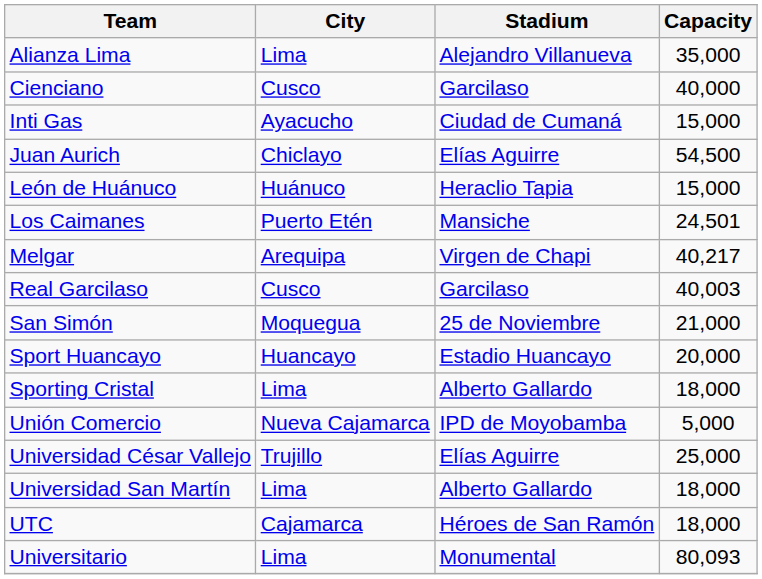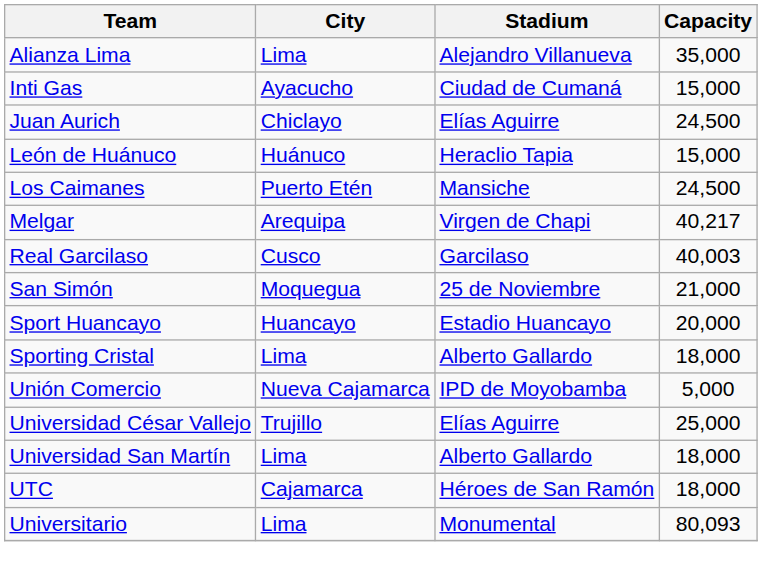 <table class="wikitable sortable">
 <tr>
 <th>Team</th>
 <th>City</th>
 <th>Stadium</th>
 <th>Capacity</th>
 </tr>
 <tr>
 <td><a href='#'>Alianza Lima</a></td>
 <td><a href='#'>Lima</a></td>
 <td><a href='#'>Alejandro Villanueva</a></td>
 <td align="center">35,000</td>
 </tr>
 <tr>
-<td><a href='#'>Cienciano</a></td>
-<td><a href='#'>Cusco</a></td>
-<td><a href='#'>Garcilaso</a></td>
-<td align="center">40,000</td>
-</tr>
-<tr>
 <td><a href='#'>Inti Gas</a></td>
 <td><a href='#'>Ayacucho</a></td>
 <td><a href='#'>Ciudad de Cumaná</a></td>
 <td align="center">15,000</td>
 </tr>
 <tr>
 <td><a href='#'>Juan Aurich</a></td>
 <td><a href='#'>Chiclayo</a></td>
 <td><a href='#'>Elías Aguirre</a></td>
-<td align="center">54,500</td>
+<td align="center">24,500</td>
 </tr>
 <tr>
 <td><a href='#'>León de Huánuco</a></td>
 <td><a href='#'>Huánuco</a></td>
 <td><a href='#'>Heraclio Tapia</a></td>
 <td align="center">15,000</td>
 </tr>
 <tr>
 <td><a href='#'>Los Caimanes</a></td>
 <td><a href='#'>Puerto Etén</a></td>
 <td><a href='#'>Mansiche</a></td>
-<td align="center">24,501</td>
+<td align="center">24,500</td>
 </tr>
 <tr>
 <td><a href='#'>Melgar</a></td>
 <td><a href='#'>Arequipa</a></td>
 <td><a href='#'>Virgen de Chapi</a></td>
 <td align="center">40,217</td>
 </tr>
 <tr>
 <td><a href='#'>Real Garcilaso</a></td>
 <td><a href='#'>Cusco</a></td>
 <td><a href='#'>Garcilaso</a></td>
 <td align="center">40,003</td>
 </tr>
 <tr>
 <td><a href='#'>San Simón</a></td>
 <td><a href='#'>Moquegua</a></td>
 <td><a href='#'>25 de Noviembre</a></td>
 <td align="center">21,000</td>
 </tr>
 <tr>
 <td><a href='#'>Sport Huancayo</a></td>
 <td><a href='#'>Huancayo</a></td>
 <td><a href='#'>Estadio Huancayo</a></td>
 <td align="center">20,000</td>
 </tr>
 <tr>
 <td><a href='#'>Sporting Cristal</a></td>
 <td><a href='#'>Lima</a></td>
 <td><a href='#'>Alberto Gallardo</a></td>
 <td align="center">18,000</td>
 </tr>
 <tr>
 <td><a href='#'>Unión Comercio</a></td>
 <td><a href='#'>Nueva Cajamarca</a></td>
 <td><a href='#'>IPD de Moyobamba</a></td>
 <td align="center">5,000</td>
 </tr>
 <tr>
 <td><a href='#'>Universidad César Vallejo</a></td>
 <td><a href='#'>Trujillo</a></td>
 <td><a href='#'>Elías Aguirre</a></td>
 <td align="center">25,000</td>
 </tr>
 <tr>
 <td><a href='#'>Universidad San Martín</a></td>
 <td><a href='#'>Lima</a></td>
 <td><a href='#'>Alberto Gallardo</a></td>
 <td align="center">18,000</td>
 </tr>
 <tr>
 <td><a href='#'>UTC</a></td>
 <td><a href='#'>Cajamarca</a></td>
 <td><a href='#'>Héroes de San Ramón</a></td>
 <td align="center">18,000</td>
 </tr>
 <tr>
 <td><a href='#'>Universitario</a></td>
 <td><a href='#'>Lima</a></td>
 <td><a href='#'>Monumental</a></td>
 <td align="center">80,093</td>
 </tr>
 <tr>
 </tr>
 </table>
